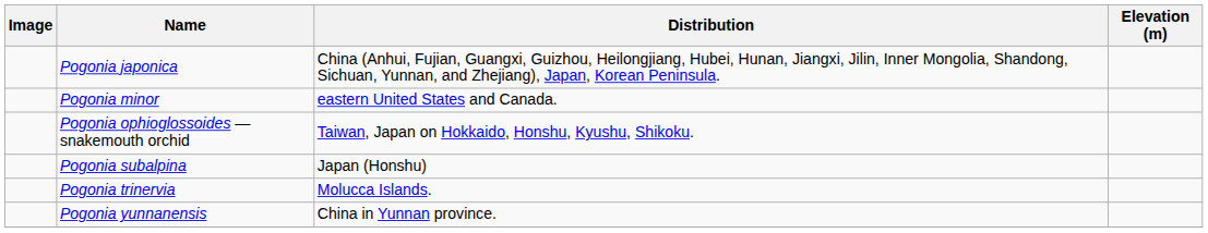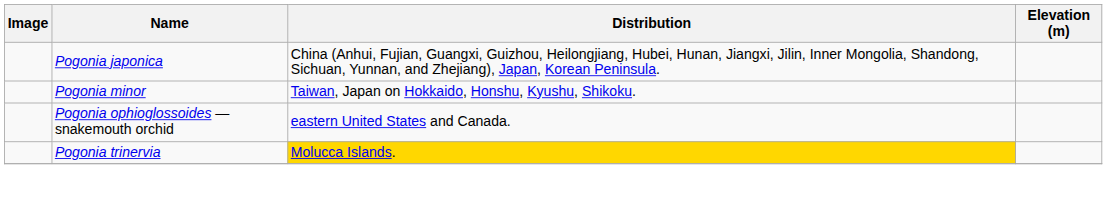 <table class="wikitable collapsible">
 <tr>
 <th>Image</th>
 <th>Name</th>
 <th>Distribution</th>
 <th>Elevation (m)</th>
 </tr>
 <tr>
 <td></td>
 <td><em><a href='#'>Pogonia japonica</a></em> </td>
 <td>China (Anhui, Fujian, Guangxi, Guizhou, Heilongjiang, Hubei, Hunan, Jiangxi, Jilin, Inner Mongolia, Shandong, Sichuan, Yunnan, and Zhejiang), <a href='#'>Japan</a>, <a href='#'>Korean Peninsula</a>.</td>
 <td></td>
 </tr>
 <tr>
 <td></td>
 <td><em><a href='#'>Pogonia minor</a></em> </td>
+<td><a href='#'>Taiwan</a>, Japan on <a href='#'>Hokkaido</a>, <a href='#'>Honshu</a>, <a href='#'>Kyushu</a>, <a href='#'>Shikoku</a>.</td>
+<td></td>
+</tr>
+<tr>
+<td></td>
+<td><em><a href='#'>Pogonia ophioglossoides</a></em>  — snakemouth orchid</td>
 <td><a href='#'>eastern United States</a> and Canada.</td>
 <td></td>
 </tr>
 <tr>
 <td></td>
-<td><em><a href='#'>Pogonia ophioglossoides</a></em>  — snakemouth orchid</td>
-<td><a href='#'>Taiwan</a>, Japan on <a href='#'>Hokkaido</a>, <a href='#'>Honshu</a>, <a href='#'>Kyushu</a>, <a href='#'>Shikoku</a>.</td>
-<td></td>
-</tr>
-<tr>
-<td></td>
-<td><em><a href='#'>Pogonia subalpina</a></em> </td>
-<td>Japan (Honshu)</td>
-<td></td>
-</tr>
-<tr>
-<td></td>
 <td><em><a href='#'>Pogonia trinervia</a></em> </td>
-<td><a href='#'>Molucca Islands</a>.</td>
-<td></td>
-</tr>
-<tr>
-<td></td>
-<td><em><a href='#'>Pogonia yunnanensis</a></em> </td>
-<td>China in <a href='#'>Yunnan</a> province.</td>
+<td style="background: gold;"><a href='#'>Molucca Islands</a>.</td>
 <td></td>
 </tr>
 <tr>
 </tr>
 </table>
